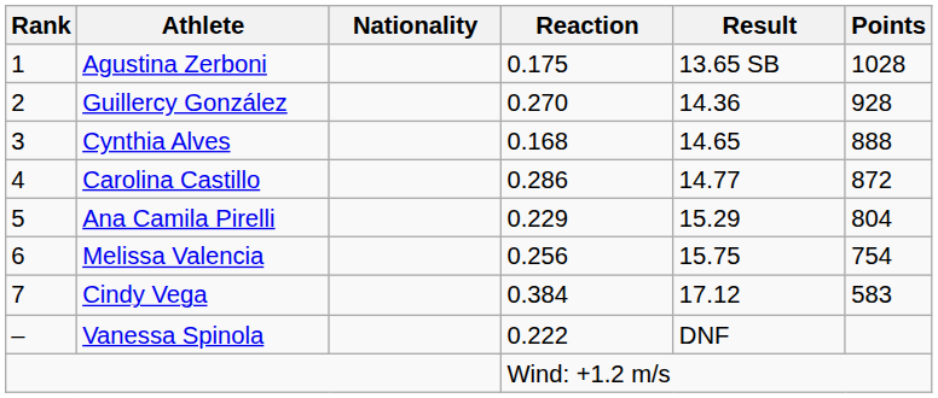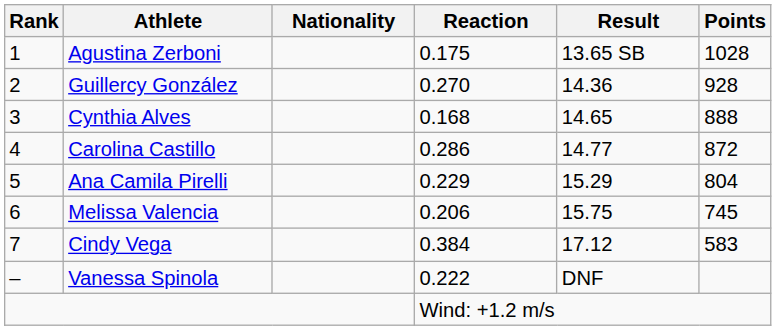 <table class="wikitable" style="font-size:95%" style="width:35em;" style="text-align:center">
 <tr>
 <th>Rank</th>
 <th width=150>Athlete</th>
 <th width=100>Nationality</th>
 <th width=100>Reaction</th>
 <th width=100>Result</th>
 <th>Points</th>
 </tr>
 <tr>
 <td>1</td>
 <td align=left><a href='#'>Agustina Zerboni</a></td>
 <td align=left></td>
 <td>0.175</td>
 <td>13.65 SB</td>
 <td>1028</td>
 </tr>
 <tr>
 <td>2</td>
 <td align=left><a href='#'>Guillercy González</a></td>
 <td align=left></td>
 <td>0.270</td>
 <td>14.36</td>
 <td>928</td>
 </tr>
 <tr>
 <td>3</td>
 <td align=left><a href='#'>Cynthia Alves</a></td>
 <td align=left></td>
 <td>0.168</td>
 <td>14.65</td>
 <td>888</td>
 </tr>
 <tr>
 <td>4</td>
 <td align=left><a href='#'>Carolina Castillo</a></td>
 <td align=left></td>
 <td>0.286</td>
 <td>14.77</td>
 <td>872</td>
 </tr>
 <tr>
 <td>5</td>
 <td align=left><a href='#'>Ana Camila Pirelli</a></td>
 <td align=left></td>
 <td>0.229</td>
 <td>15.29</td>
 <td>804</td>
 </tr>
 <tr>
 <td>6</td>
 <td align=left><a href='#'>Melissa Valencia</a></td>
 <td align=left></td>
-<td>0.256</td>
+<td>0.206</td>
 <td>15.75</td>
-<td>754</td>
+<td>745</td>
 </tr>
 <tr>
 <td>7</td>
 <td align=left><a href='#'>Cindy Vega</a></td>
 <td align=left></td>
 <td>0.384</td>
 <td>17.12</td>
 <td>583</td>
 </tr>
 <tr>
 <td>–</td>
 <td align=left><a href='#'>Vanessa Spinola</a></td>
 <td align=left></td>
 <td>0.222</td>
 <td>DNF</td>
 <td></td>
 </tr>
 <tr class="sortbottom">
 <td colspan=3></td>
 <td colspan="3" style="text-align:left;">Wind: +1.2 m/s</td>
 </tr>
 </table>
